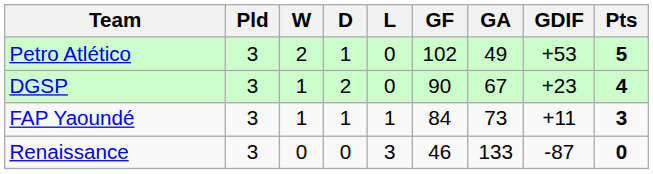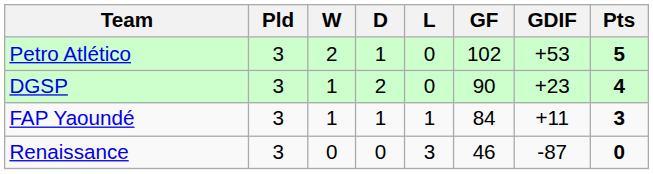 <table class=wikitable style="text-align:center" width=500>
 <tr>
 <th width=25%>Team</th>
 <th width=5%>Pld</th>
 <th width=5%>W</th>
 <th width=5%>D</th>
 <th width=5%>L</th>
 <th width=5%>GF</th>
-<th width=5%>GA</th>
 <th width=5%>GDIF</th>
 <th width=5%>Pts</th>
 </tr>
 <tr bgcolor=#ccffcc>
 <td align="left"> <a href='#'>Petro Atlético</a></td>
 <td>3</td>
 <td>2</td>
 <td>1</td>
 <td>0</td>
 <td>102</td>
-<td>49</td>
 <td>+53</td>
 <td><strong>5</strong></td>
 </tr>
 <tr bgcolor=#ccffcc>
 <td align="left"> <a href='#'>DGSP</a></td>
 <td>3</td>
 <td>1</td>
 <td>2</td>
 <td>0</td>
 <td>90</td>
-<td>67</td>
 <td>+23</td>
 <td><strong>4</strong></td>
 </tr>
 <tr>
 <td align="left"> <a href='#'>FAP Yaoundé</a></td>
 <td>3</td>
 <td>1</td>
 <td>1</td>
 <td>1</td>
 <td>84</td>
-<td>73</td>
 <td>+11</td>
 <td><strong>3</strong></td>
 </tr>
 <tr>
 <td align="left"> <a href='#'>Renaissance</a></td>
 <td>3</td>
 <td>0</td>
 <td>0</td>
 <td>3</td>
 <td>46</td>
-<td>133</td>
 <td>-87</td>
 <td><strong>0</strong></td>
 </tr>
 </table>
